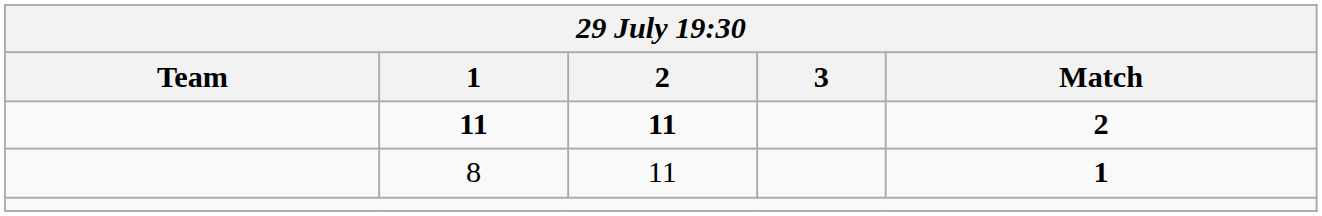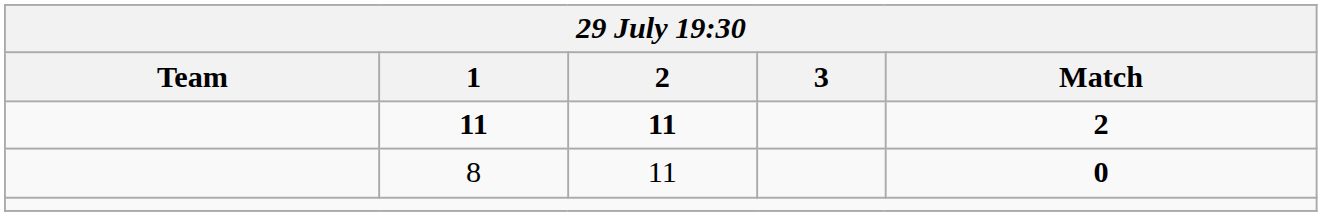 <table class=wikitable style="text-align:center; width: 55%">
 <tr>
 <th colspan=10><em>29 July 19:30</em></th>
 </tr>
 <tr>
 <th>Team</th>
 <th>1</th>
 <th>2</th>
 <th>3</th>
 <th>Match</th>
 </tr>
 <tr>
 <td align=left><strong><br></strong></td>
 <td><strong>11</strong></td>
 <td><strong>11</strong></td>
 <td></td>
 <td><strong>2</strong></td>
 </tr>
 <tr>
 <td align=left><br></td>
 <td>8</td>
 <td>11</td>
 <td></td>
-<td><strong>1</strong></td>
+<td><strong>0</strong></td>
 </tr>
 <tr>
 <td colspan=10></td>
 </tr>
 </table>
